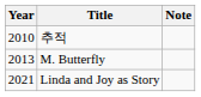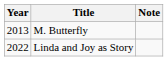 <table class="wikitable">
 <tr>
 <th>Year</th>
 <th>Title</th>
 <th>Note</th>
 </tr>
 <tr>
-<td>2010</td>
-<td>추적</td>
-<td></td>
-</tr>
-<tr>
 <td>2013</td>
 <td>M. Butterfly</td>
 <td></td>
 </tr>
 <tr>
-<td>2021</td>
+<td>2022</td>
 <td>Linda and Joy as Story</td>
 <td></td>
 </tr>
 </table>
